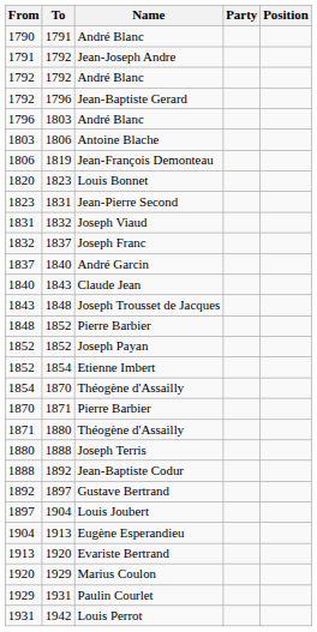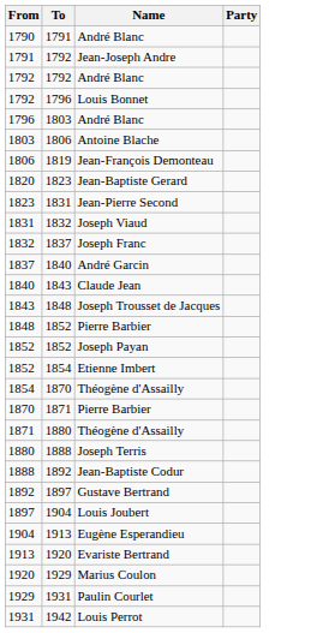 <table class="wikitable">
 <tr>
 <th>From</th>
 <th>To</th>
 <th>Name</th>
 <th>Party</th>
-<th>Position</th>
 </tr>
 <tr>
 <td>1790</td>
 <td>1791</td>
 <td>André Blanc</td>
-<td></td>
 <td></td>
 </tr>
 <tr>
 <td>1791</td>
 <td>1792</td>
 <td>Jean-Joseph Andre</td>
 <td></td>
-<td></td>
 </tr>
 <tr>
 <td>1792</td>
 <td>1792</td>
 <td>André Blanc</td>
 <td></td>
-<td></td>
 </tr>
 <tr>
 <td>1792</td>
 <td>1796</td>
-<td>Jean-Baptiste Gerard</td>
-<td></td>
+<td>Louis Bonnet</td>
 <td></td>
 </tr>
 <tr>
 <td>1796</td>
 <td>1803</td>
 <td>André Blanc</td>
 <td></td>
-<td></td>
 </tr>
 <tr>
 <td>1803</td>
 <td>1806</td>
 <td>Antoine Blache</td>
-<td></td>
 <td></td>
 </tr>
 <tr>
 <td>1806</td>
 <td>1819</td>
 <td>Jean-François Demonteau</td>
 <td></td>
-<td></td>
 </tr>
 <tr>
 <td>1820</td>
 <td>1823</td>
-<td>Louis Bonnet</td>
-<td></td>
+<td>Jean-Baptiste Gerard</td>
 <td></td>
 </tr>
 <tr>
 <td>1823</td>
 <td>1831</td>
 <td>Jean-Pierre Second</td>
 <td></td>
-<td></td>
 </tr>
 <tr>
 <td>1831</td>
 <td>1832</td>
 <td>Joseph Viaud</td>
-<td></td>
 <td></td>
 </tr>
 <tr>
 <td>1832</td>
 <td>1837</td>
 <td>Joseph Franc</td>
 <td></td>
-<td></td>
 </tr>
 <tr>
 <td>1837</td>
 <td>1840</td>
 <td>André Garcin</td>
-<td></td>
 <td></td>
 </tr>
 <tr>
 <td>1840</td>
 <td>1843</td>
 <td>Claude Jean</td>
 <td></td>
-<td></td>
 </tr>
 <tr>
 <td>1843</td>
 <td>1848</td>
 <td>Joseph Trousset de Jacques</td>
-<td></td>
 <td></td>
 </tr>
 <tr>
 <td>1848</td>
 <td>1852</td>
 <td>Pierre Barbier</td>
 <td></td>
-<td></td>
 </tr>
 <tr>
 <td>1852</td>
 <td>1852</td>
 <td>Joseph Payan</td>
-<td></td>
 <td></td>
 </tr>
 <tr>
 <td>1852</td>
 <td>1854</td>
 <td>Etienne Imbert</td>
 <td></td>
-<td></td>
 </tr>
 <tr>
 <td>1854</td>
 <td>1870</td>
 <td>Théogène d'Assailly</td>
-<td></td>
 <td></td>
 </tr>
 <tr>
 <td>1870</td>
 <td>1871</td>
 <td>Pierre Barbier</td>
 <td></td>
-<td></td>
 </tr>
 <tr>
 <td>1871</td>
 <td>1880</td>
 <td>Théogène d'Assailly</td>
-<td></td>
 <td></td>
 </tr>
 <tr>
 <td>1880</td>
 <td>1888</td>
 <td>Joseph Terris</td>
 <td></td>
-<td></td>
 </tr>
 <tr>
 <td>1888</td>
 <td>1892</td>
 <td>Jean-Baptiste Codur</td>
-<td></td>
 <td></td>
 </tr>
 <tr>
 <td>1892</td>
 <td>1897</td>
 <td>Gustave Bertrand</td>
 <td></td>
-<td></td>
 </tr>
 <tr>
 <td>1897</td>
 <td>1904</td>
 <td>Louis Joubert</td>
-<td></td>
 <td></td>
 </tr>
 <tr>
 <td>1904</td>
 <td>1913</td>
 <td>Eugène Esperandieu</td>
 <td></td>
-<td></td>
 </tr>
 <tr>
 <td>1913</td>
 <td>1920</td>
 <td>Evariste Bertrand</td>
-<td></td>
 <td></td>
 </tr>
 <tr>
 <td>1920</td>
 <td>1929</td>
 <td>Marius Coulon</td>
 <td></td>
-<td></td>
 </tr>
 <tr>
 <td>1929</td>
 <td>1931</td>
 <td>Paulin Courlet</td>
-<td></td>
 <td></td>
 </tr>
 <tr>
 <td>1931</td>
 <td>1942</td>
 <td>Louis Perrot</td>
 <td></td>
-<td></td>
 </tr>
 </table>
